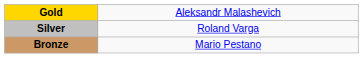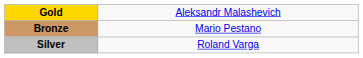 <table class="wikitable" style="text-align:center; " width="35%">
 <tr>
 <td bgcolor="gold"><strong>Gold</strong></td>
 <td><a href='#'>Aleksandr Malashevich</a><br>  <small><em></em></small></td>
 </tr>
 <tr>
+<td bgcolor="CC9966"><strong>Bronze</strong></td>
+<td><a href='#'>Mario Pestano</a><br>  <small><em></em></small></td>
+</tr>
+<tr>
 <td bgcolor="silver"><strong>Silver</strong></td>
 <td><a href='#'>Roland Varga</a><br>  <small><em></em></small></td>
 </tr>
-<tr>
-<td bgcolor="CC9966"><strong>Bronze</strong></td>
-<td><a href='#'>Mario Pestano</a><br>  <small><em></em></small></td>
-</tr>
 </table>
